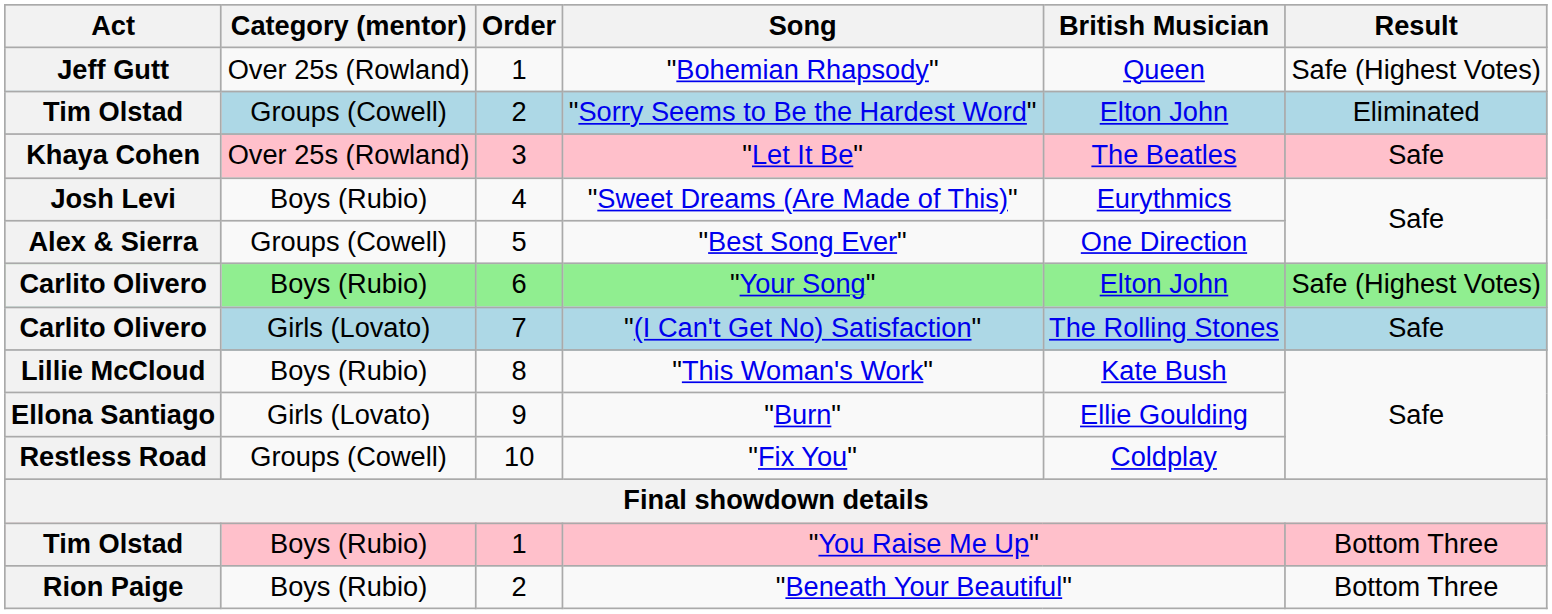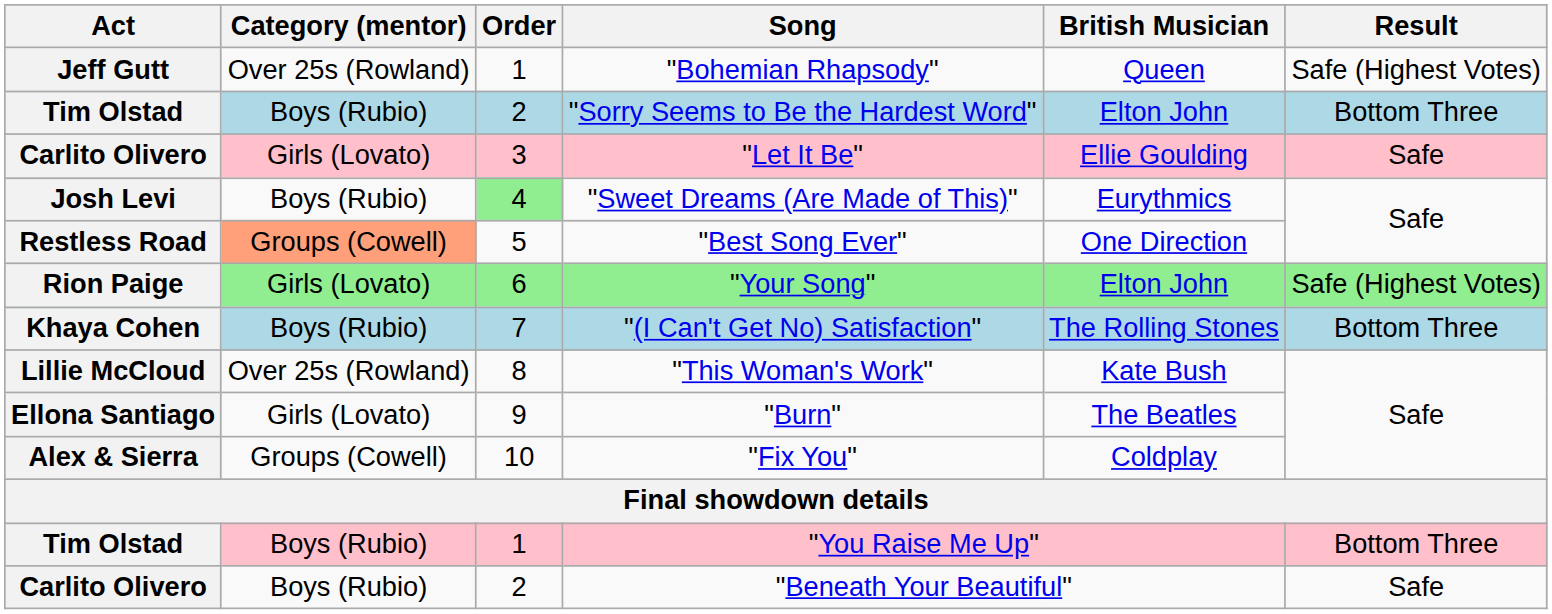 <table class="wikitable plainrowheaders" style="text-align:center;">
 <tr>
 <th scope="col">Act</th>
 <th scope="col">Category (mentor)</th>
 <th scope="col">Order</th>
 <th scope="col">Song</th>
 <th scope="col">British Musician</th>
 <th scope="col">Result</th>
 </tr>
 <tr>
 <th scope="row">Jeff Gutt</th>
 <td>Over 25s (Rowland)</td>
 <td>1</td>
 <td>"<a href='#'>Bohemian Rhapsody</a>"</td>
 <td><a href='#'>Queen</a></td>
 <td>Safe (Highest Votes)</td>
 </tr>
 <tr style="background:lightblue;">
 <th scope="row">Tim Olstad</th>
-<td>Groups (Cowell)</td>
+<td>Boys (Rubio)</td>
 <td>2</td>
 <td>"<a href='#'>Sorry Seems to Be the Hardest Word</a>"</td>
 <td><a href='#'>Elton John</a></td>
-<td>Eliminated</td>
+<td>Bottom Three</td>
 </tr>
 <tr style="background:pink;">
-<th scope="row">Khaya Cohen</th>
-<td>Over 25s (Rowland)</td>
+<th scope="row">Carlito Olivero</th>
+<td>Girls (Lovato)</td>
 <td>3</td>
 <td>"<a href='#'>Let It Be</a>"</td>
-<td><a href='#'>The Beatles</a></td>
+<td><a href='#'>Ellie Goulding</a></td>
 <td>Safe</td>
 </tr>
 <tr>
 <th scope="row">Josh Levi</th>
 <td>Boys (Rubio)</td>
-<td>4</td>
+<td style="background: lightgreen;">4</td>
 <td>"<a href='#'>Sweet Dreams (Are Made of This)</a>"</td>
 <td><a href='#'>Eurythmics</a></td>
 <td rowspan=2>Safe</td>
 </tr>
 <tr>
-<th scope="row">Alex & Sierra</th>
-<td>Groups (Cowell)</td>
+<th scope="row">Restless Road</th>
+<td style="background: lightsalmon;">Groups (Cowell)</td>
 <td>5</td>
 <td>"<a href='#'>Best Song Ever</a>"</td>
 <td><a href='#'>One Direction</a></td>
 </tr>
 <tr style="background:lightgreen;">
-<th scope=row>Carlito Olivero</th>
-<td>Boys (Rubio)</td>
+<th scope="row">Rion Paige</th>
+<td>Girls (Lovato)</td>
 <td>6</td>
 <td>"<a href='#'>Your Song</a>"</td>
 <td><a href='#'>Elton John</a></td>
 <td>Safe (Highest Votes)</td>
 </tr>
 <tr style="background:lightblue;">
-<th scope="row">Carlito Olivero</th>
-<td>Girls (Lovato)</td>
+<th scope="row">Khaya Cohen</th>
+<td>Boys (Rubio)</td>
 <td>7</td>
 <td>"<a href='#'>(I Can't Get No) Satisfaction</a>"</td>
 <td><a href='#'>The Rolling Stones</a></td>
-<td>Safe</td>
+<td>Bottom Three</td>
 </tr>
 <tr>
 <th scope="row">Lillie McCloud</th>
-<td>Boys (Rubio)</td>
+<td>Over 25s (Rowland)</td>
 <td>8</td>
 <td>"<a href='#'>This Woman's Work</a>"</td>
 <td><a href='#'>Kate Bush</a></td>
 <td rowspan=3>Safe</td>
 </tr>
 <tr>
 <th scope="row">Ellona Santiago</th>
 <td>Girls (Lovato)</td>
 <td>9</td>
 <td>"<a href='#'>Burn</a>"</td>
-<td><a href='#'>Ellie Goulding</a></td>
+<td><a href='#'>The Beatles</a></td>
 </tr>
 <tr>
-<th scope="row">Restless Road</th>
+<th scope="row">Alex & Sierra</th>
 <td>Groups (Cowell)</td>
 <td>10</td>
 <td>"<a href='#'>Fix You</a>"</td>
 <td><a href='#'>Coldplay</a></td>
 </tr>
 <tr>
 <th colspan=6>Final showdown details</th>
 </tr>
 <tr style="background:pink;">
 <th scope=row>Tim Olstad</th>
 <td>Boys (Rubio)</td>
 <td>1</td>
 <td colspan="2">"<a href='#'>You Raise Me Up</a>"</td>
 <td>Bottom Three</td>
 </tr>
 <tr>
-<th scope="row">Rion Paige</th>
+<th scope=row>Carlito Olivero</th>
 <td>Boys (Rubio)</td>
 <td>2</td>
 <td colspan="2">"<a href='#'>Beneath Your Beautiful</a>"</td>
-<td>Bottom Three</td>
+<td>Safe</td>
 </tr>
 </table>
